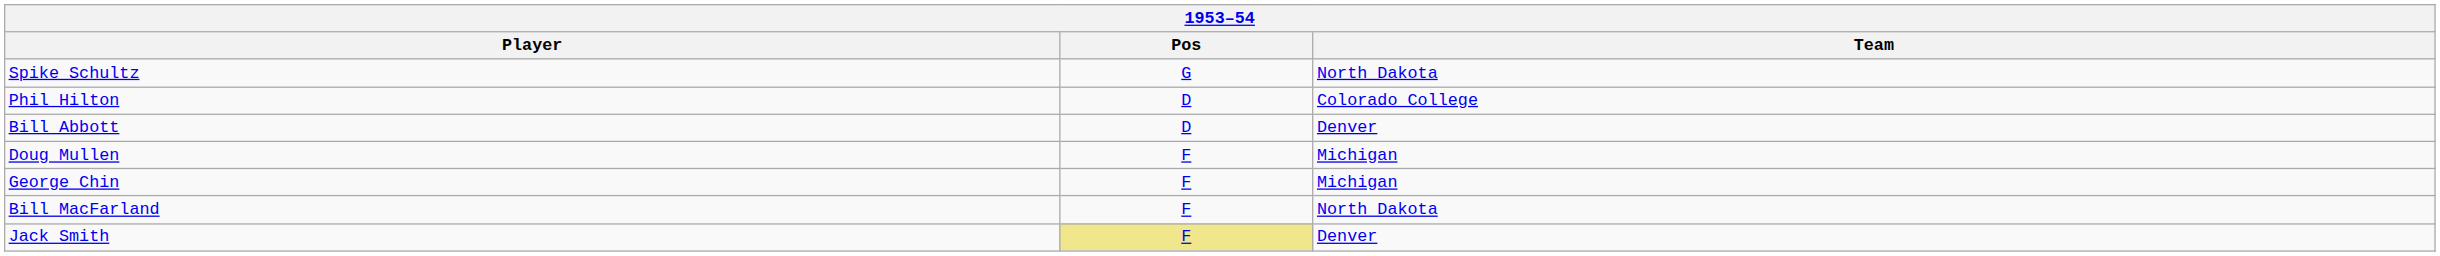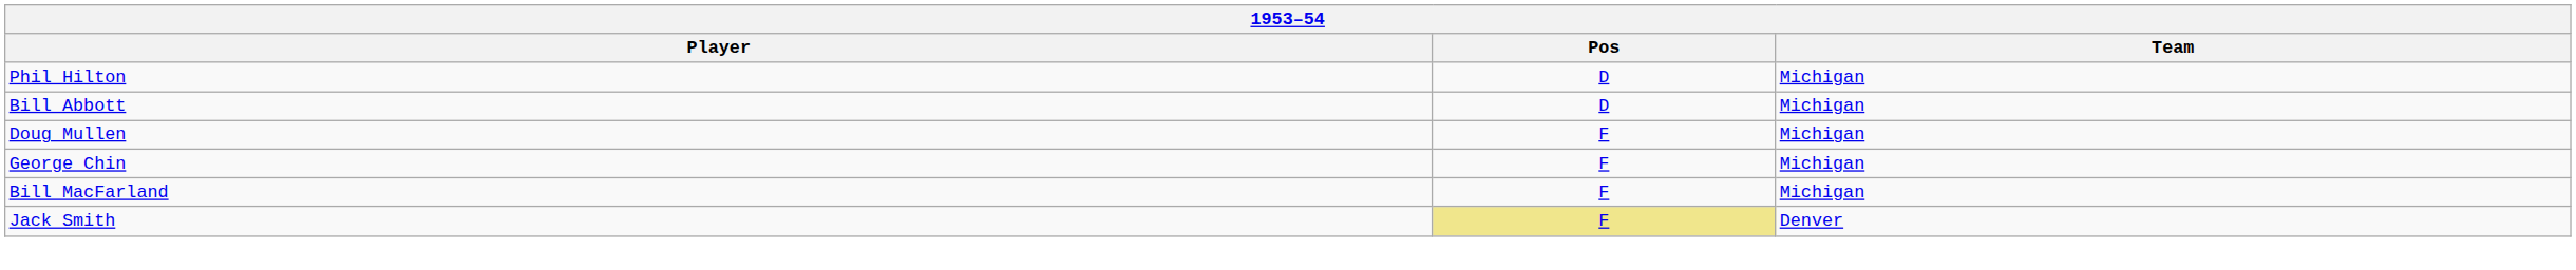 <table class="wikitable" width=95%>
 <tr>
 <th colspan=3><a href='#'>1953–54</a></th>
 </tr>
 <tr>
 <th>Player</th>
 <th>Pos</th>
 <th>Team</th>
 </tr>
 <tr>
-<td><a href='#'>Spike Schultz</a></td>
-<td align=center><a href='#'>G</a></td>
-<td><a href='#'>North Dakota</a></td>
-</tr>
-<tr>
 <td><a href='#'>Phil Hilton</a></td>
 <td align=center><a href='#'>D</a></td>
-<td><a href='#'>Colorado College</a></td>
+<td><a href='#'>Michigan</a></td>
 </tr>
 <tr>
 <td><a href='#'>Bill Abbott</a></td>
 <td align=center><a href='#'>D</a></td>
-<td><a href='#'>Denver</a></td>
+<td><a href='#'>Michigan</a></td>
 </tr>
 <tr>
 <td><a href='#'>Doug Mullen</a></td>
 <td align=center><a href='#'>F</a></td>
 <td><a href='#'>Michigan</a></td>
 </tr>
 <tr>
 <td><a href='#'>George Chin</a></td>
 <td align=center><a href='#'>F</a></td>
 <td><a href='#'>Michigan</a></td>
 </tr>
 <tr>
 <td><a href='#'>Bill MacFarland</a></td>
 <td align=center><a href='#'>F</a></td>
-<td><a href='#'>North Dakota</a></td>
+<td><a href='#'>Michigan</a></td>
 </tr>
 <tr>
 <td><a href='#'>Jack Smith</a></td>
 <td align=center style="background: khaki;"><a href='#'>F</a></td>
 <td><a href='#'>Denver</a></td>
 </tr>
 </table>
